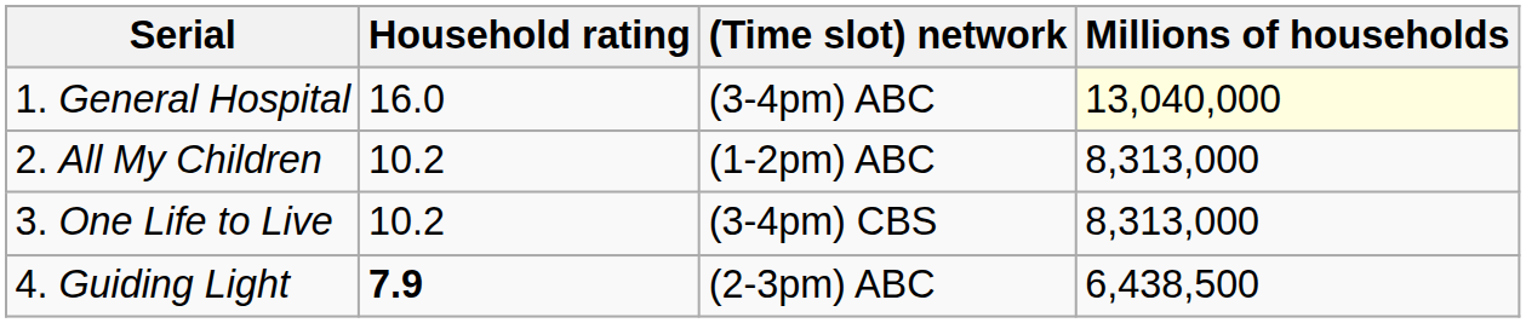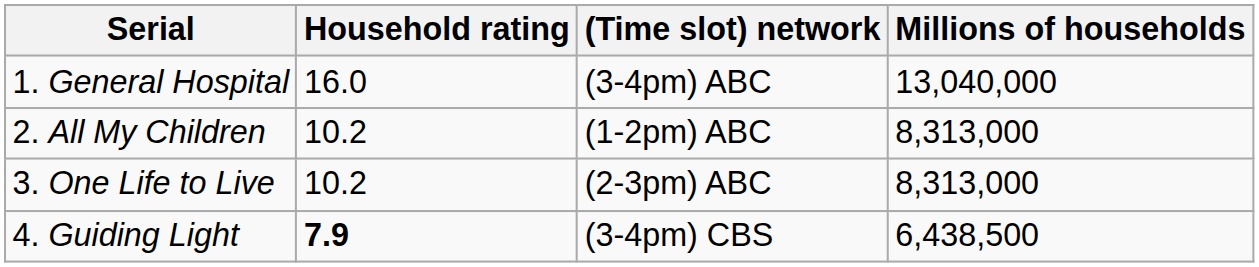 <table class="wikitable">
 <tr>
 <th>Serial</th>
 <th>Household rating</th>
 <th>(Time slot) network</th>
 <th>Millions of households</th>
 </tr>
 <tr>
 <td>1. <em>General Hospital</em></td>
 <td>16.0</td>
 <td>(3-4pm) ABC</td>
-<td style="background: lightyellow;">13,040,000</td>
+<td>13,040,000</td>
 </tr>
 <tr>
 <td>2. <em>All My Children</em></td>
 <td>10.2</td>
 <td>(1-2pm) ABC</td>
 <td>8,313,000</td>
 </tr>
 <tr>
 <td>3. <em>One Life to Live</em></td>
 <td>10.2</td>
-<td>(3-4pm) CBS</td>
+<td>(2-3pm) ABC</td>
 <td>8,313,000</td>
 </tr>
 <tr>
 <td>4. <em>Guiding Light</em></td>
 <td><strong>7.9</strong></td>
-<td>(2-3pm) ABC</td>
+<td>(3-4pm) CBS</td>
 <td>6,438,500</td>
 </tr>
 </table>
